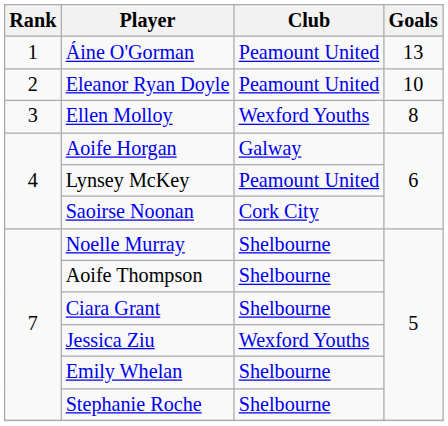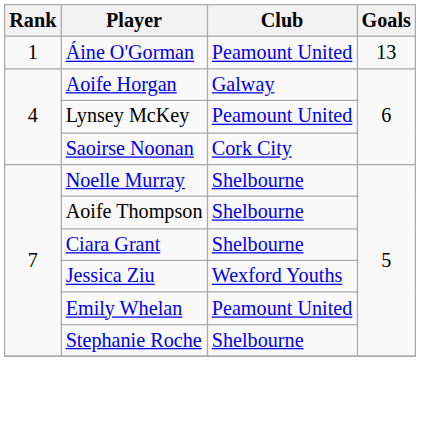 <table class="wikitable" style="text-align:center">
 <tr>
 <th>Rank</th>
 <th>Player</th>
 <th>Club</th>
 <th>Goals</th>
 </tr>
 <tr>
 <td rowspan="1">1</td>
 <td align="left"> <a href='#'>Áine O'Gorman</a></td>
 <td align="left"><a href='#'>Peamount United</a></td>
 <td rowspan="1">13</td>
-</tr>
-<tr>
-<td rowspan="1">2</td>
-<td align="left"> <a href='#'>Eleanor Ryan Doyle</a></td>
-<td align="left"><a href='#'>Peamount United</a></td>
-<td rowspan="1">10</td>
-</tr>
-<tr>
-<td rowspan="1">3</td>
-<td align="left"> <a href='#'>Ellen Molloy</a></td>
-<td align="left"><a href='#'>Wexford Youths</a></td>
-<td rowspan="1">8</td>
 </tr>
 <tr>
 <td rowspan="3">4</td>
 <td align="left"> <a href='#'>Aoife Horgan</a></td>
 <td align="left"><a href='#'>Galway</a></td>
 <td rowspan="3">6</td>
 </tr>
 <tr>
 <td align="left"> Lynsey McKey</td>
 <td align="left"><a href='#'>Peamount United</a></td>
 </tr>
 <tr>
 <td align="left"> <a href='#'>Saoirse Noonan</a></td>
 <td align="left"><a href='#'>Cork City</a></td>
 </tr>
 <tr>
 <td rowspan="6">7</td>
 <td align="left"> <a href='#'>Noelle Murray</a></td>
 <td align="left"><a href='#'>Shelbourne</a></td>
 <td rowspan="6">5</td>
 </tr>
 <tr>
 <td align="left"> Aoife Thompson</td>
 <td align="left"><a href='#'>Shelbourne</a></td>
 </tr>
 <tr>
 <td align="left"> <a href='#'>Ciara Grant</a></td>
 <td align="left"><a href='#'>Shelbourne</a></td>
 </tr>
 <tr>
 <td align="left"> <a href='#'>Jessica Ziu</a></td>
 <td align="left"><a href='#'>Wexford Youths</a></td>
 </tr>
 <tr>
 <td align="left"> <a href='#'>Emily Whelan</a></td>
-<td align="left"><a href='#'>Shelbourne</a></td>
+<td align="left"><a href='#'>Peamount United</a></td>
 </tr>
 <tr>
 <td align="left"> <a href='#'>Stephanie Roche</a></td>
 <td align="left"><a href='#'>Shelbourne</a></td>
 </tr>
 <tr>
 </tr>
 </table>
